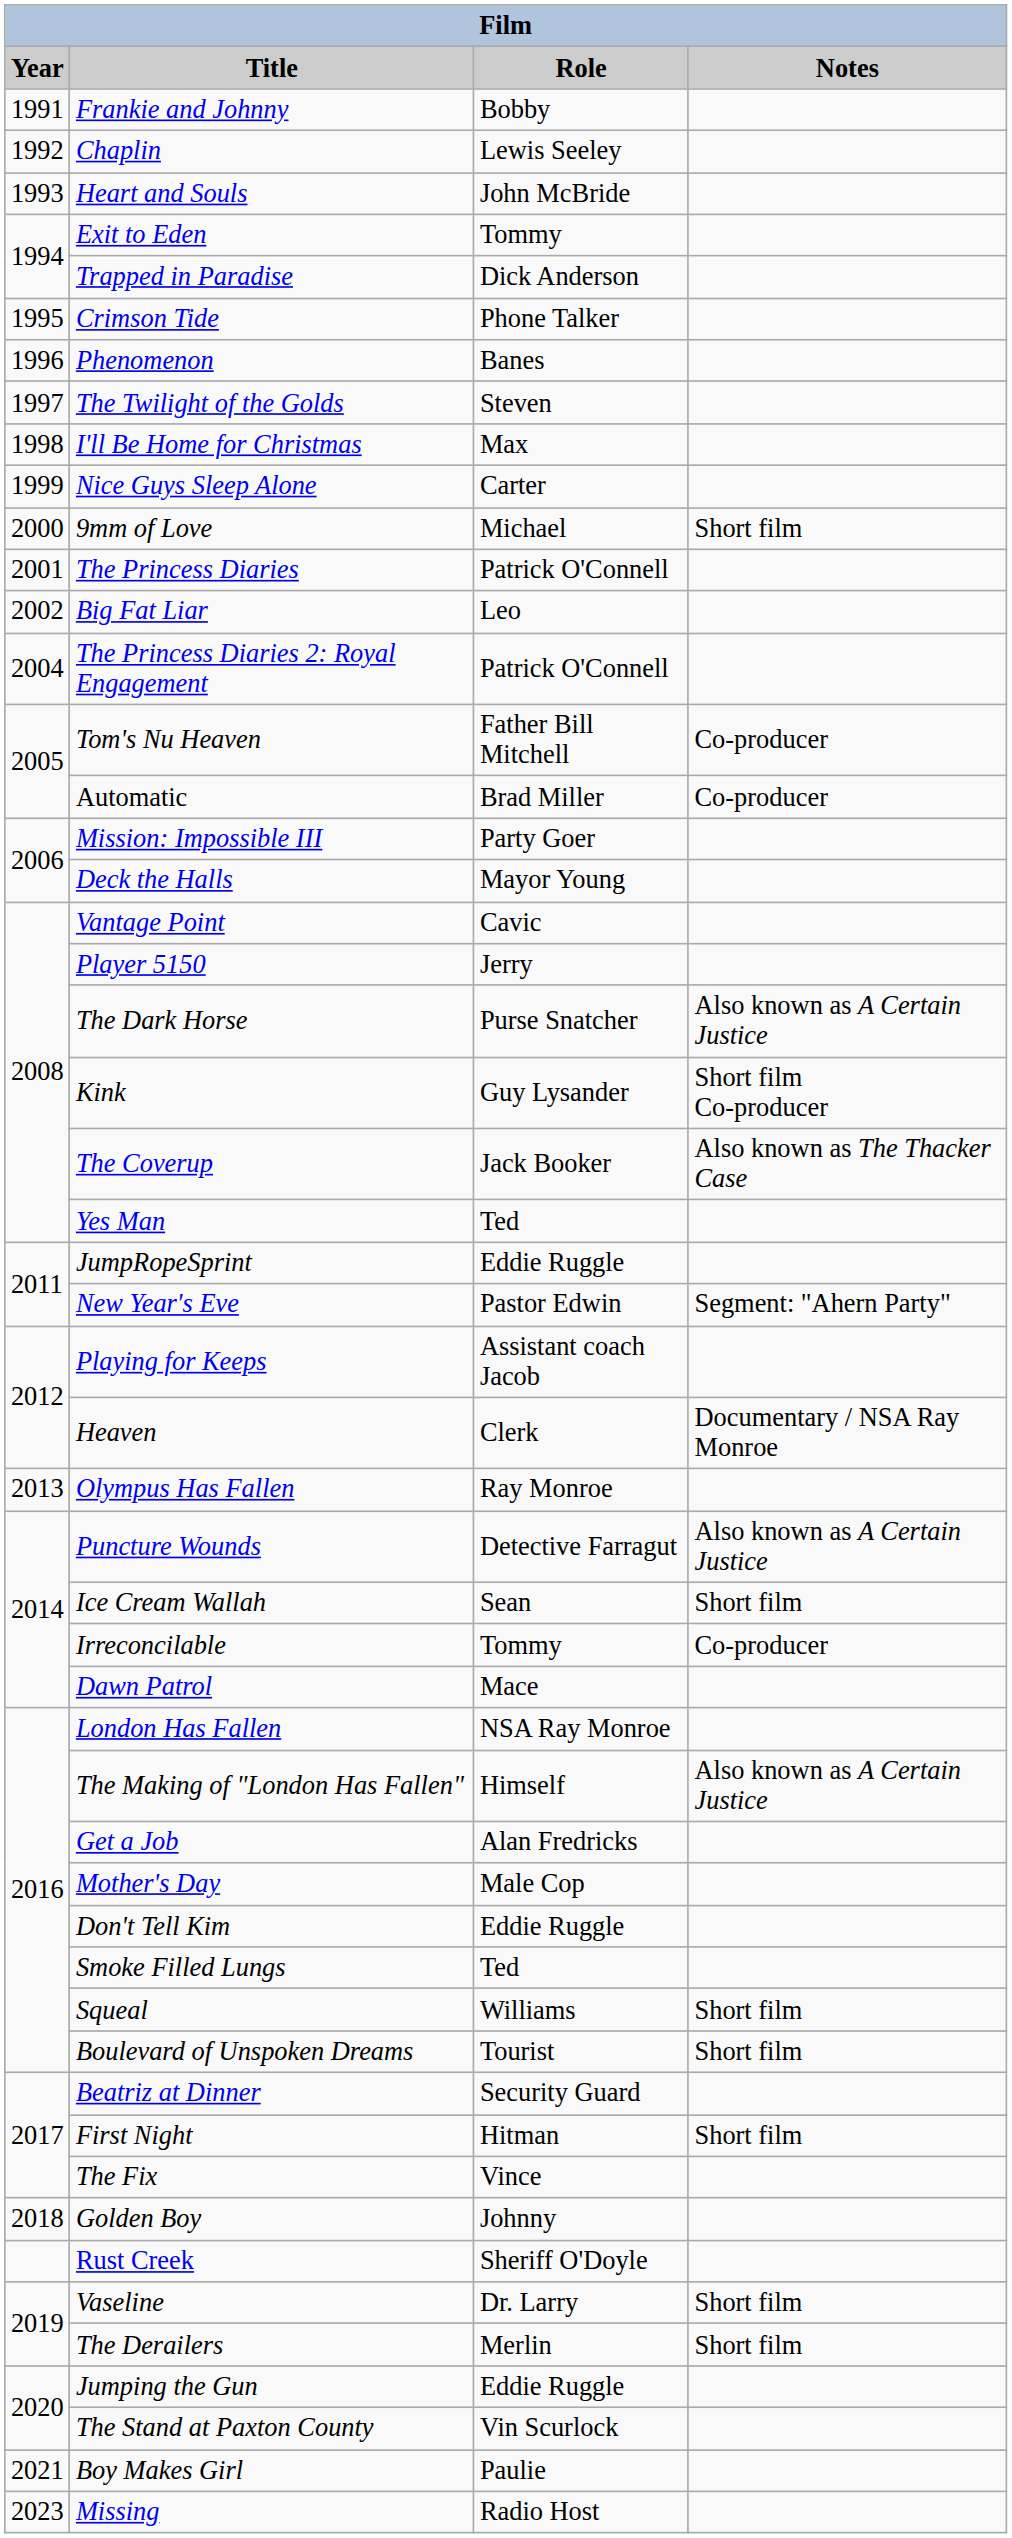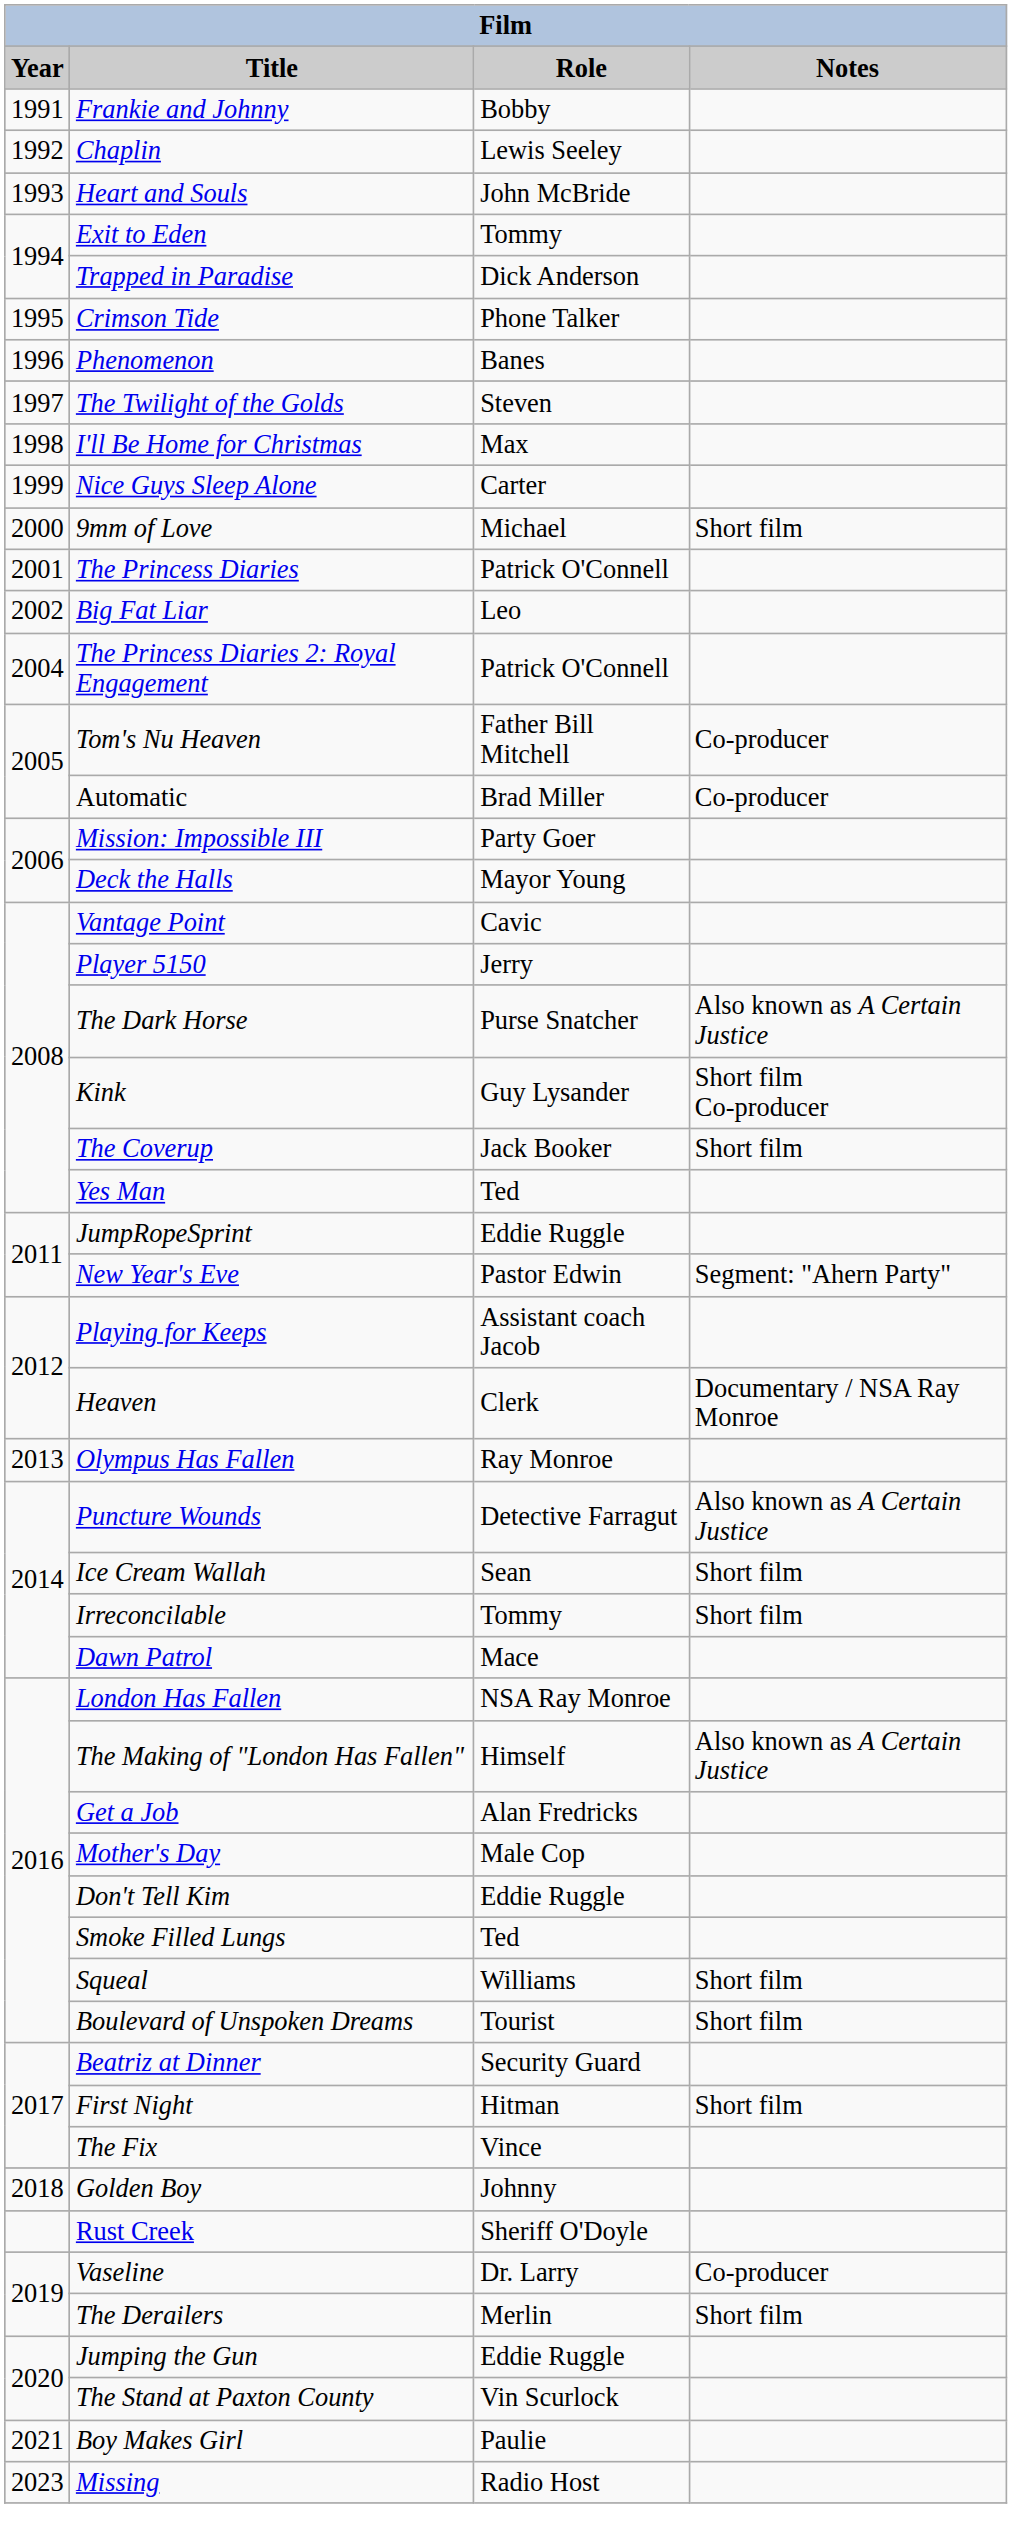 <table class="wikitable">
 <tr>
 <th colspan=4 style="background:#B0C4DE;">Film</th>
 </tr>
 <tr>
 <th style="background: #CCCCCC;">Year</th>
 <th style="background: #CCCCCC;">Title</th>
 <th style="background: #CCCCCC;">Role</th>
 <th style="background: #CCCCCC;">Notes</th>
 </tr>
 <tr>
 <td>1991</td>
 <td><em><a href='#'>Frankie and Johnny</a></em></td>
 <td>Bobby</td>
 <td></td>
 </tr>
 <tr>
 <td>1992</td>
 <td><em><a href='#'>Chaplin</a></em></td>
 <td>Lewis Seeley</td>
 <td></td>
 </tr>
 <tr>
 <td>1993</td>
 <td><em><a href='#'>Heart and Souls</a></em></td>
 <td>John McBride</td>
 <td></td>
 </tr>
 <tr>
 <td rowspan=2>1994</td>
 <td><em><a href='#'>Exit to Eden</a></em></td>
 <td>Tommy</td>
 <td></td>
 </tr>
 <tr>
 <td><em><a href='#'>Trapped in Paradise</a></em></td>
 <td>Dick Anderson</td>
 <td></td>
 </tr>
 <tr>
 <td>1995</td>
 <td><em><a href='#'>Crimson Tide</a></em></td>
 <td>Phone Talker</td>
 <td></td>
 </tr>
 <tr>
 <td>1996</td>
 <td><em><a href='#'>Phenomenon</a></em></td>
 <td>Banes</td>
 <td></td>
 </tr>
 <tr>
 <td>1997</td>
 <td><em><a href='#'>The Twilight of the Golds</a></em></td>
 <td>Steven</td>
 <td></td>
 </tr>
 <tr>
 <td>1998</td>
 <td><em><a href='#'>I'll Be Home for Christmas</a></em></td>
 <td>Max</td>
 <td></td>
 </tr>
 <tr>
 <td>1999</td>
 <td><em><a href='#'>Nice Guys Sleep Alone</a></em></td>
 <td>Carter</td>
 <td></td>
 </tr>
 <tr>
 <td>2000</td>
 <td><em>9mm of Love</em></td>
 <td>Michael</td>
 <td>Short film</td>
 </tr>
 <tr>
 <td>2001</td>
 <td><em><a href='#'>The Princess Diaries</a></em></td>
 <td>Patrick O'Connell</td>
 <td></td>
 </tr>
 <tr>
 <td>2002</td>
 <td><em><a href='#'>Big Fat Liar</a></em></td>
 <td>Leo</td>
 <td></td>
 </tr>
 <tr>
 <td>2004</td>
 <td><em><a href='#'>The Princess Diaries 2: Royal Engagement</a></em></td>
 <td>Patrick O'Connell</td>
 <td></td>
 </tr>
 <tr>
 <td rowspan="2">2005</td>
 <td><em>Tom's Nu Heaven</em></td>
 <td>Father Bill Mitchell</td>
 <td>Co-producer</td>
 </tr>
 <tr>
 <td>Automatic</td>
 <td>Brad Miller</td>
 <td>Co-producer</td>
 </tr>
 <tr>
 <td rowspan=2>2006</td>
 <td><em><a href='#'>Mission: Impossible III</a></em></td>
 <td>Party Goer</td>
 <td></td>
 </tr>
 <tr>
 <td><em><a href='#'>Deck the Halls</a></em></td>
 <td>Mayor Young</td>
 <td></td>
 </tr>
 <tr>
 <td rowspan=6>2008</td>
 <td><em><a href='#'>Vantage Point</a></em></td>
 <td>Cavic</td>
 <td></td>
 </tr>
 <tr>
 <td><em><a href='#'>Player 5150</a></em></td>
 <td>Jerry</td>
 <td></td>
 </tr>
 <tr>
 <td><em>The Dark Horse</em></td>
 <td>Purse Snatcher</td>
 <td>Also known as <em>A Certain Justice</em></td>
 </tr>
 <tr>
 <td><em>Kink</em></td>
 <td>Guy Lysander</td>
 <td>Short film<br> Co-producer</td>
 </tr>
 <tr>
 <td><em><a href='#'>The Coverup</a></em></td>
 <td>Jack Booker</td>
-<td>Also known as <em>The Thacker Case</em></td>
+<td>Short film</td>
 </tr>
 <tr>
 <td><em><a href='#'>Yes Man</a></em></td>
 <td>Ted</td>
 <td></td>
 </tr>
 <tr>
 <td rowspan=2>2011</td>
 <td><em>JumpRopeSprint</em></td>
 <td>Eddie Ruggle</td>
 <td></td>
 </tr>
 <tr>
 <td><em><a href='#'>New Year's Eve</a></em></td>
 <td>Pastor Edwin</td>
 <td>Segment: "Ahern Party"</td>
 </tr>
 <tr>
 <td rowspan=2>2012</td>
 <td><em><a href='#'>Playing for Keeps</a></em></td>
 <td>Assistant coach Jacob</td>
 <td></td>
 </tr>
 <tr>
 <td><em>Heaven</em></td>
 <td>Clerk</td>
 <td>Documentary / NSA Ray Monroe</td>
 </tr>
 <tr>
 <td>2013</td>
 <td><em><a href='#'>Olympus Has Fallen</a></em></td>
 <td>Ray Monroe</td>
 <td></td>
 </tr>
 <tr>
 <td rowspan=4>2014</td>
 <td><em><a href='#'>Puncture Wounds</a></em></td>
 <td>Detective Farragut</td>
 <td>Also known as <em>A Certain Justice</em></td>
 </tr>
 <tr>
 <td><em>Ice Cream Wallah</em></td>
 <td>Sean</td>
 <td>Short film</td>
 </tr>
 <tr>
 <td><em>Irreconcilable</em></td>
 <td>Tommy</td>
-<td>Co-producer</td>
+<td>Short film</td>
 </tr>
 <tr>
 <td><em><a href='#'>Dawn Patrol</a></em></td>
 <td>Mace</td>
 <td></td>
 </tr>
 <tr>
 <td rowspan=8>2016</td>
 <td><em><a href='#'>London Has Fallen</a></em></td>
 <td>NSA Ray Monroe</td>
 <td></td>
 </tr>
 <tr>
 <td><em>The Making of "London Has Fallen"</em></td>
 <td>Himself</td>
 <td>Also known as <em>A Certain Justice</em></td>
 </tr>
 <tr>
 <td><em><a href='#'>Get a Job</a></em></td>
 <td>Alan Fredricks</td>
 <td></td>
 </tr>
 <tr>
 <td><em><a href='#'>Mother's Day</a></em></td>
 <td>Male Cop</td>
 <td></td>
 </tr>
 <tr>
 <td><em>Don't Tell Kim</em></td>
 <td>Eddie Ruggle</td>
 <td></td>
 </tr>
 <tr>
 <td><em>Smoke Filled Lungs</em></td>
 <td>Ted</td>
 <td></td>
 </tr>
 <tr>
 <td><em>Squeal</em></td>
 <td>Williams</td>
 <td>Short film</td>
 </tr>
 <tr>
 <td><em>Boulevard of Unspoken Dreams</em></td>
 <td>Tourist</td>
 <td>Short film</td>
 </tr>
 <tr>
 <td rowspan=3>2017</td>
 <td><em><a href='#'>Beatriz at Dinner</a></em></td>
 <td>Security Guard</td>
 <td></td>
 </tr>
 <tr>
 <td><em>First Night</em></td>
 <td>Hitman</td>
 <td>Short film</td>
 </tr>
 <tr>
 <td><em>The Fix</em></td>
 <td>Vince</td>
 <td></td>
 </tr>
 <tr>
 <td>2018</td>
 <td><em>Golden Boy</em></td>
 <td>Johnny</td>
 <td></td>
 </tr>
 <tr>
 <td></td>
 <td><a href='#'>Rust Creek</a></td>
 <td>Sheriff O'Doyle</td>
 <td></td>
 </tr>
 <tr>
 <td rowspan=2>2019</td>
 <td><em>Vaseline</em></td>
 <td>Dr. Larry</td>
-<td>Short film</td>
+<td>Co-producer</td>
 </tr>
 <tr>
 <td><em>The Derailers</em></td>
 <td>Merlin</td>
 <td>Short film</td>
 </tr>
 <tr>
 <td rowspan=2>2020</td>
 <td><em>Jumping the Gun</em></td>
 <td>Eddie Ruggle</td>
 <td></td>
 </tr>
 <tr>
 <td><em>The Stand at Paxton County</em></td>
 <td>Vin Scurlock</td>
 <td></td>
 </tr>
 <tr>
 <td>2021</td>
 <td><em>Boy Makes Girl</em></td>
 <td>Paulie</td>
 <td></td>
 </tr>
 <tr>
 <td>2023</td>
 <td><em><a href='#'>Missing</a></em></td>
 <td>Radio Host</td>
 <td></td>
 </tr>
 </table>
